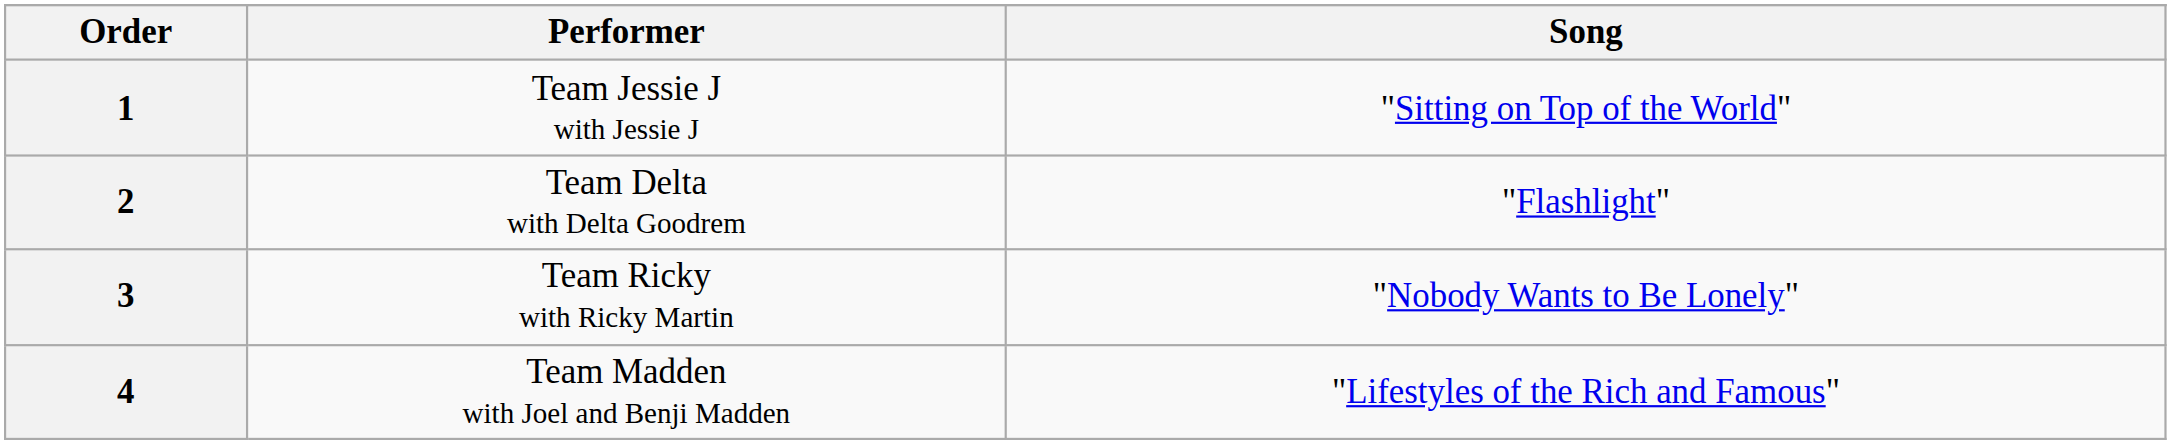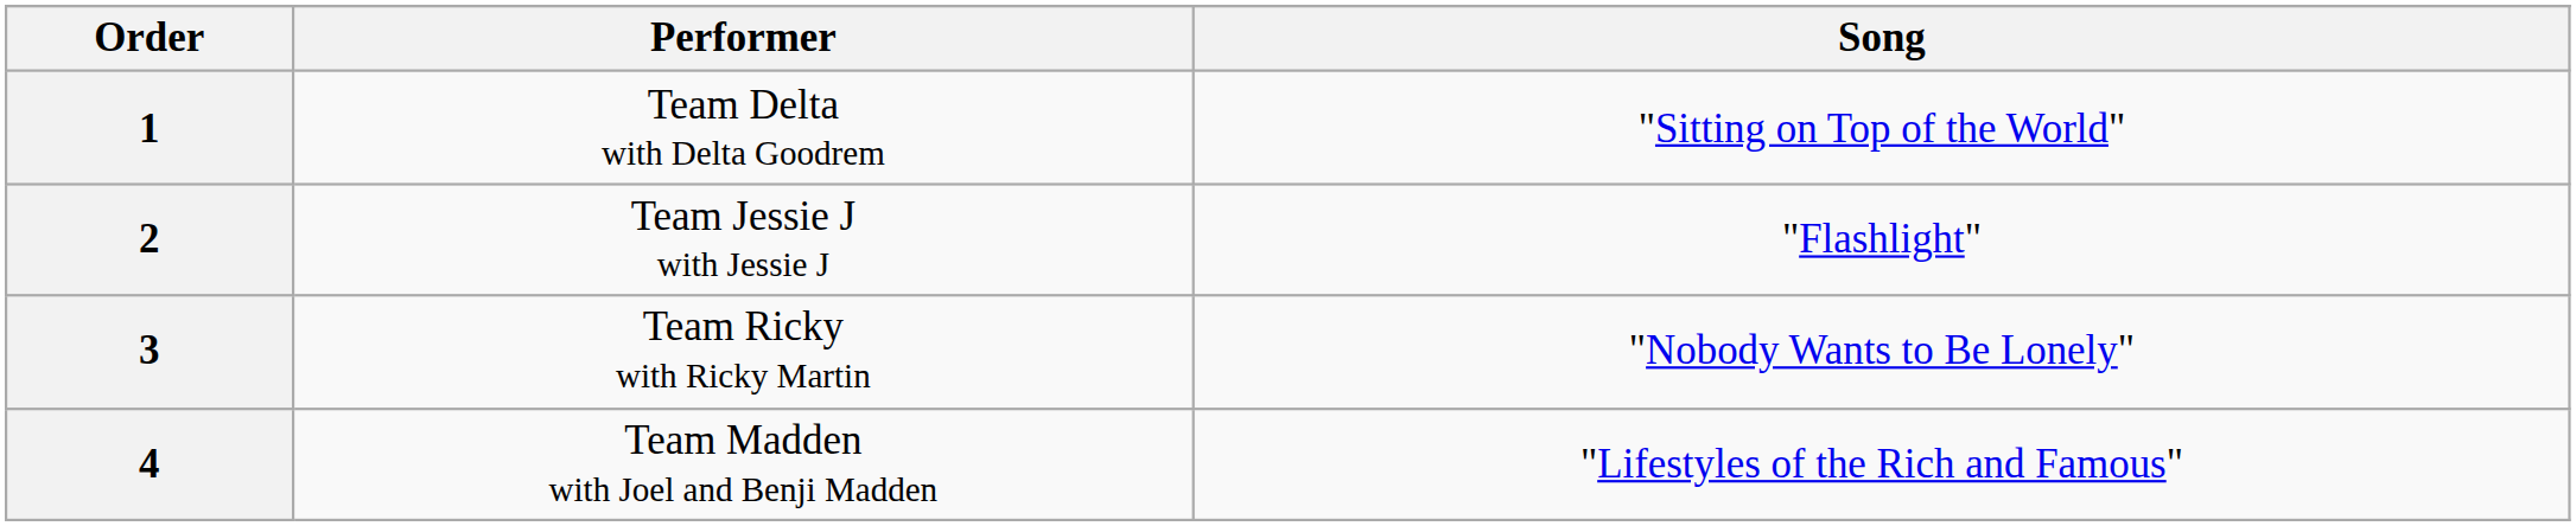 <table class="wikitable" style="text-align:center; width:50%;">
 <tr>
 </tr>
 <tr>
 <th>Order</th>
 <th>Performer</th>
 <th>Song</th>
 </tr>
 <tr>
 <th>1</th>
-<td>Team Jessie J <br> <small>with Jessie J</small></td>
+<td>Team Delta <br> <small>with Delta Goodrem</small></td>
 <td>"<a href='#'>Sitting on Top of the World</a>"</td>
 </tr>
 <tr>
 <th>2</th>
-<td>Team Delta <br> <small>with Delta Goodrem</small></td>
+<td>Team Jessie J <br> <small>with Jessie J</small></td>
 <td>"<a href='#'>Flashlight</a>"</td>
 </tr>
 <tr>
 <th>3</th>
 <td>Team Ricky <br> <small>with Ricky Martin</small></td>
 <td>"<a href='#'>Nobody Wants to Be Lonely</a>"</td>
 </tr>
 <tr>
 <th>4</th>
 <td>Team Madden <br> <small>with Joel and Benji Madden</small></td>
 <td>"<a href='#'>Lifestyles of the Rich and Famous</a>"</td>
 </tr>
 </table>
